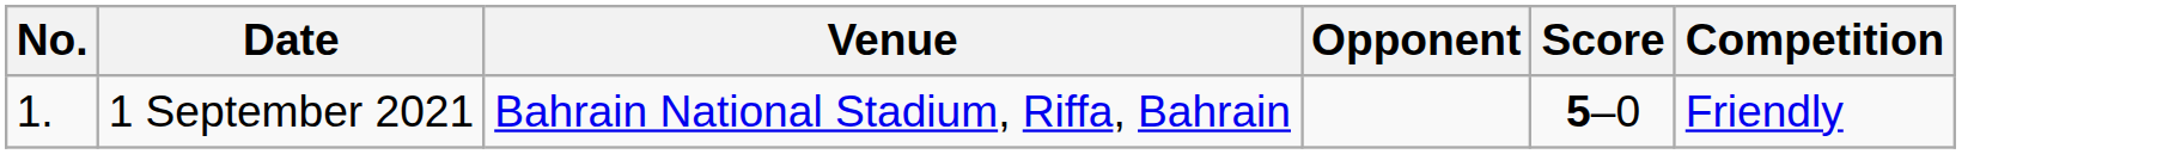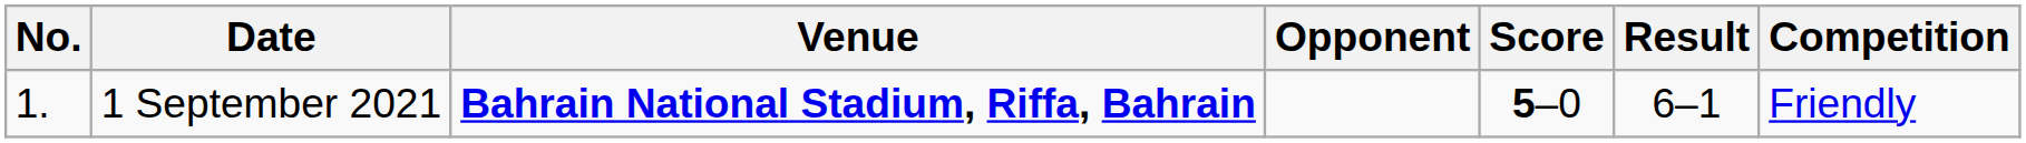 <table class="wikitable">
 <tr>
 <th>No.</th>
 <th>Date</th>
 <th>Venue</th>
 <th>Opponent</th>
 <th>Score</th>
+<th>Result</th>
 <th>Competition</th>
 </tr>
 <tr>
 <td>1.</td>
 <td>1 September 2021</td>
-<td><a href='#'>Bahrain National Stadium</a>, <a href='#'>Riffa</a>, <a href='#'>Bahrain</a></td>
+<td><strong><a href='#'>Bahrain National Stadium</a>, <a href='#'>Riffa</a>, <a href='#'>Bahrain</a></strong></td>
 <td></td>
 <td align=center><strong>5</strong>–0</td>
+<td align=center>6–1</td>
 <td><a href='#'>Friendly</a></td>
 </tr>
 </table>
